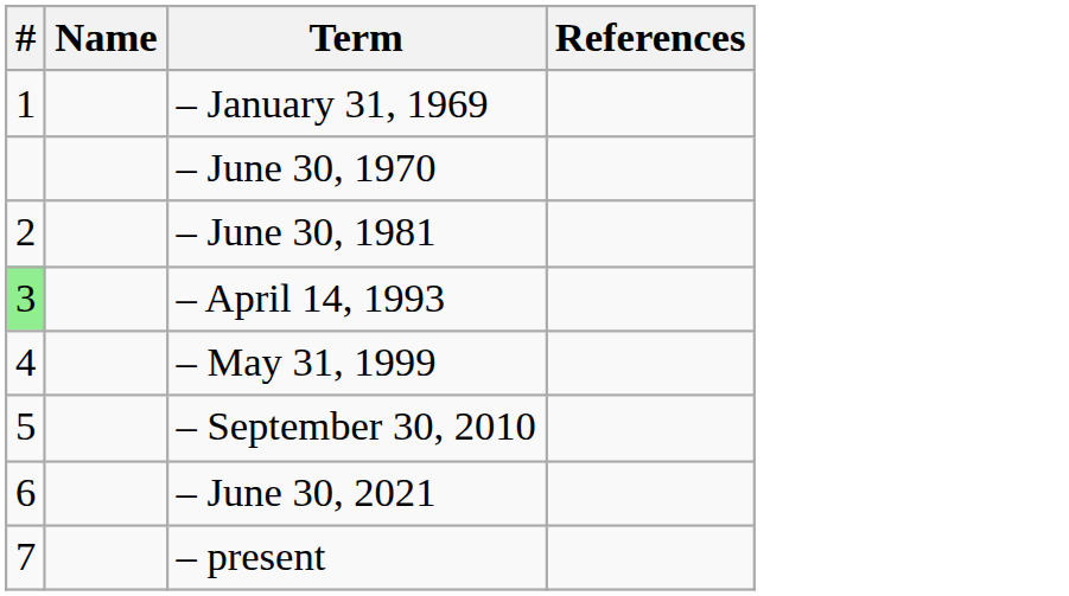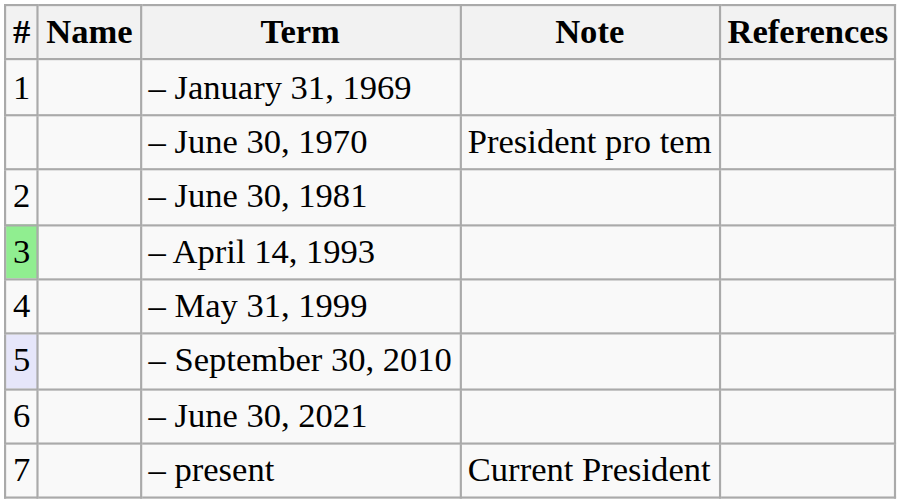 <table class="wikitable sortable" border="1">
 <tr>
 <th>#</th>
 <th>Name</th>
 <th>Term</th>
+<th>Note</th>
 <th class="unsortable">References</th>
 </tr>
 <tr>
 <td>1</td>
 <td></td>
 <td> – January 31, 1969</td>
+<td></td>
 <td align="center"></td>
 </tr>
 <tr>
 <td></td>
 <td></td>
 <td> – June 30, 1970</td>
+<td>President pro tem</td>
 <td align="center"></td>
 </tr>
 <tr>
 <td>2</td>
 <td></td>
 <td> – June 30, 1981</td>
+<td></td>
 <td align="center"></td>
 </tr>
 <tr>
 <td style="background: lightgreen;">3</td>
 <td></td>
 <td> – April 14, 1993</td>
+<td></td>
 <td align="center"></td>
 </tr>
 <tr>
 <td>4</td>
 <td></td>
 <td> – May 31, 1999</td>
+<td></td>
 <td align="center"></td>
 </tr>
 <tr>
-<td>5</td>
+<td style="background: lavender;">5</td>
 <td></td>
 <td> – September 30, 2010</td>
+<td></td>
 <td align="center"></td>
 </tr>
 <tr>
 <td>6</td>
 <td></td>
 <td> – June 30, 2021</td>
+<td></td>
 <td align="center"></td>
 </tr>
 <tr>
 <td>7</td>
 <td></td>
 <td> – present</td>
+<td>Current President</td>
 <td align="center"></td>
 </tr>
 </table>
